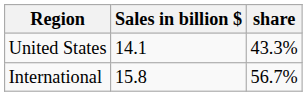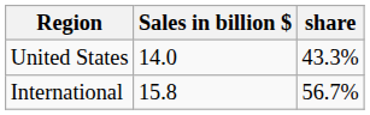 <table class="wikitable floatright">
 <tr>
 <th>Region</th>
 <th>Sales in billion $</th>
 <th>share</th>
 </tr>
 <tr>
 <td>United States</td>
-<td>14.1</td>
+<td>14.0</td>
 <td>43.3%</td>
 </tr>
 <tr>
 <td>International</td>
 <td>15.8</td>
 <td>56.7%</td>
 </tr>
 </table>
